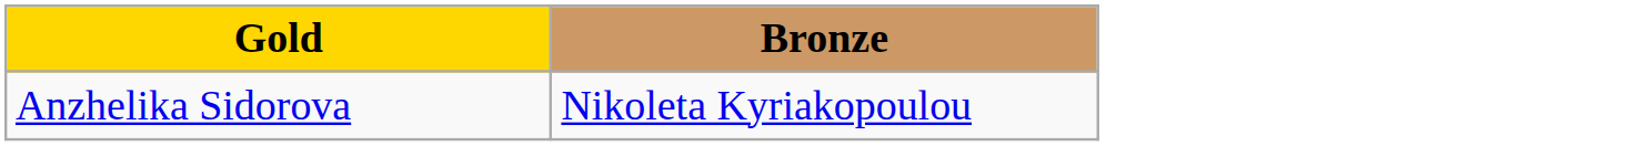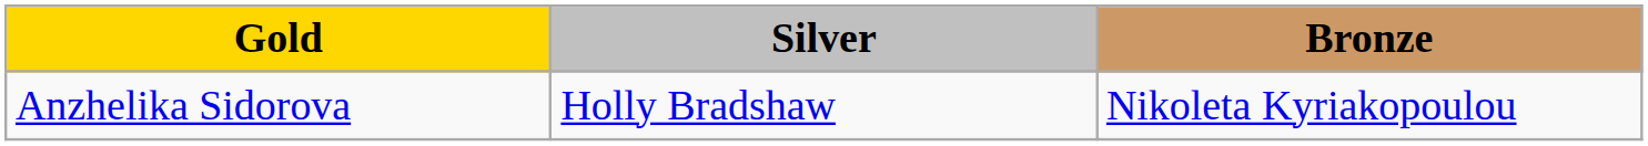 <table class="wikitable" style="text-align:left">
 <tr align="center">
 <td width=200 bgcolor=gold><strong>Gold</strong></td>
+<td width=200 bgcolor=silver><strong>Silver</strong></td>
 <td width=200 bgcolor=CC9966><strong>Bronze</strong></td>
 </tr>
 <tr>
 <td><a href='#'>Anzhelika Sidorova</a><br><em></em></td>
+<td><a href='#'>Holly Bradshaw</a><br><em></em></td>
 <td><a href='#'>Nikoleta Kyriakopoulou</a><br><em></em></td>
 </tr>
 </table>
